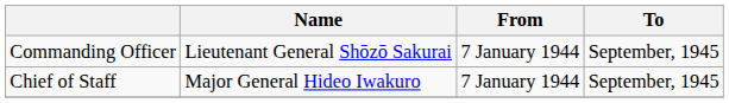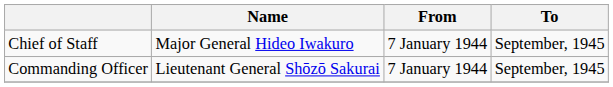 <table class=wikitable>
 <tr>
 <th></th>
 <th>Name</th>
 <th>From</th>
 <th>To</th>
 </tr>
 <tr>
+<td>Chief of Staff</td>
+<td>Major General <a href='#'>Hideo Iwakuro</a></td>
+<td>7 January 1944</td>
+<td>September, 1945</td>
+</tr>
+<tr>
 <td>Commanding Officer</td>
 <td>Lieutenant General <a href='#'>Shōzō Sakurai</a></td>
 <td>7 January 1944</td>
 <td>September, 1945</td>
 </tr>
 <tr>
-<td>Chief of Staff</td>
-<td>Major General <a href='#'>Hideo Iwakuro</a></td>
-<td>7 January 1944</td>
-<td>September, 1945</td>
-</tr>
-<tr>
 </tr>
 </table>
